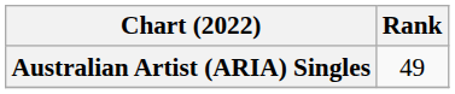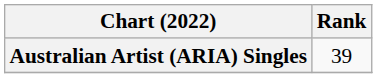 <table class="wikitable sortable plainrowheaders" style="text-align:center">
 <tr>
 <th scope="col">Chart (2022)</th>
 <th scope="col">Rank</th>
 </tr>
 <tr>
 <th scope="row">Australian Artist (ARIA) Singles</th>
-<td>49</td>
+<td>39</td>
 </tr>
 <tr>
 </tr>
 </table>
